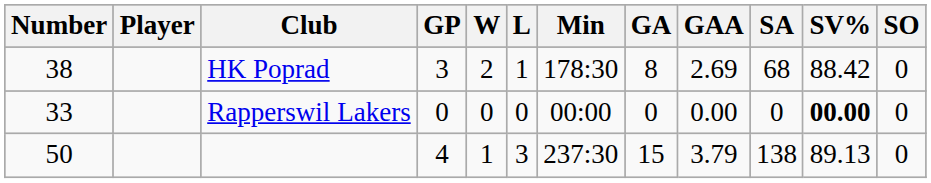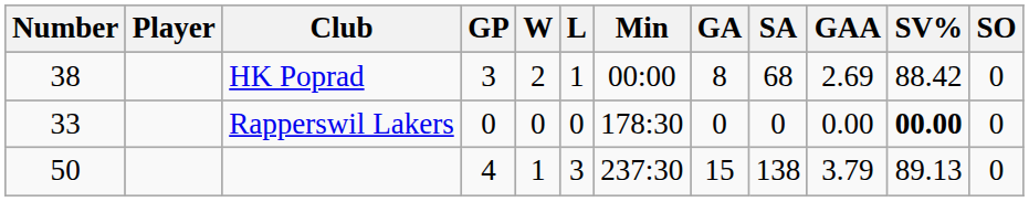 <table class="wikitable sortable" style="text-align: center;">
 <tr>
 <th>Number</th>
 <th>Player</th>
 <th>Club</th>
 <th>GP</th>
 <th>W</th>
 <th>L</th>
 <th>Min</th>
 <th>GA</th>
+<th>SA</th>
 <th>GAA</th>
-<th>SA</th>
 <th>SV%</th>
 <th>SO</th>
 </tr>
 <tr>
 <td>38</td>
 <td align=left></td>
 <td align=left> <a href='#'>HK Poprad</a></td>
 <td>3</td>
 <td>2</td>
 <td>1</td>
-<td>178:30</td>
+<td>00:00</td>
 <td>8</td>
+<td>68</td>
 <td>2.69</td>
-<td>68</td>
 <td>88.42</td>
 <td>0</td>
 </tr>
 <tr>
 <td>33</td>
 <td align=left></td>
 <td align=left> <a href='#'>Rapperswil Lakers</a></td>
 <td>0</td>
 <td>0</td>
 <td>0</td>
-<td>00:00</td>
+<td>178:30</td>
+<td>0</td>
 <td>0</td>
 <td>0.00</td>
-<td>0</td>
 <td><strong>00.00</strong></td>
 <td>0</td>
 </tr>
 <tr>
 <td>50</td>
 <td align=left></td>
 <td align=left></td>
 <td>4</td>
 <td>1</td>
 <td>3</td>
 <td>237:30</td>
 <td>15</td>
+<td>138</td>
 <td>3.79</td>
-<td>138</td>
 <td>89.13</td>
 <td>0</td>
 </tr>
 </table>
